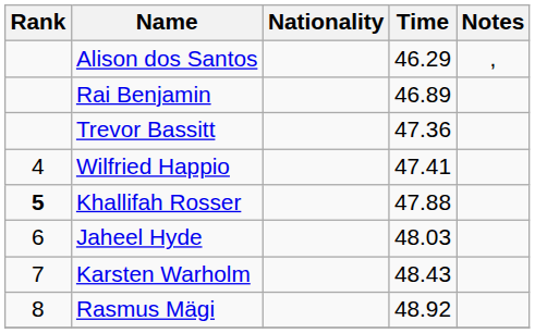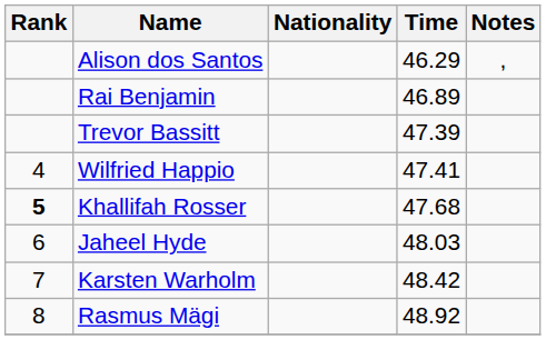 <table class="wikitable sortable" style="text-align:center">
 <tr>
 <th>Rank</th>
 <th>Name</th>
 <th>Nationality</th>
 <th>Time</th>
 <th>Notes</th>
 </tr>
 <tr>
 <td></td>
 <td align=left><a href='#'>Alison dos Santos</a></td>
 <td align=left></td>
 <td>46.29</td>
 <td>, </td>
 </tr>
 <tr>
 <td></td>
 <td align=left><a href='#'>Rai Benjamin</a></td>
 <td align=left></td>
 <td>46.89</td>
 <td></td>
 </tr>
 <tr>
 <td></td>
 <td align=left><a href='#'>Trevor Bassitt</a></td>
 <td align=left></td>
-<td>47.36</td>
+<td>47.39</td>
 <td></td>
 </tr>
 <tr>
 <td>4</td>
 <td align=left><a href='#'>Wilfried Happio</a></td>
 <td align=left></td>
 <td>47.41</td>
 <td></td>
 </tr>
 <tr>
 <td><strong>5</strong></td>
 <td align=left><a href='#'>Khallifah Rosser</a></td>
 <td align=left></td>
-<td>47.88</td>
+<td>47.68</td>
 <td></td>
 </tr>
 <tr>
 <td>6</td>
 <td align=left><a href='#'>Jaheel Hyde</a></td>
 <td align=left></td>
 <td>48.03</td>
 <td></td>
 </tr>
 <tr>
 <td>7</td>
 <td align=left><a href='#'>Karsten Warholm</a></td>
 <td align=left></td>
-<td>48.43</td>
+<td>48.42</td>
 <td></td>
 </tr>
 <tr>
 <td>8</td>
 <td align=left><a href='#'>Rasmus Mägi</a></td>
 <td align=left></td>
 <td>48.92</td>
 <td></td>
 </tr>
 <tr>
 </tr>
 </table>
